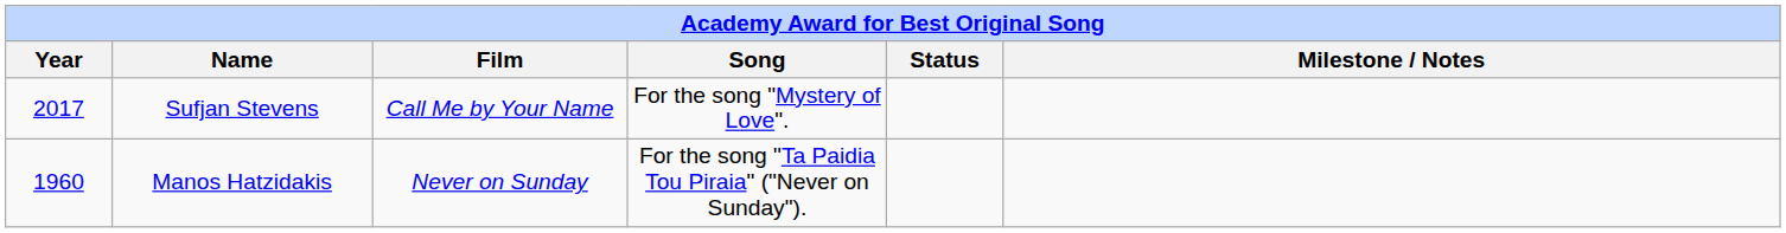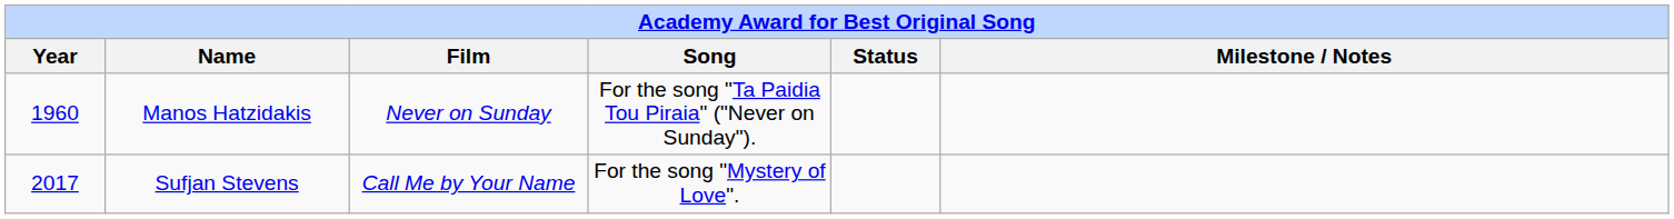 <table class="wikitable" style="text-align: center">
 <tr ---- bgcolor="#bfd7ff">
 <td colspan=6 align=center><strong><a href='#'>Academy Award for Best Original Song</a></strong></td>
 </tr>
 <tr ---- bgcolor="#ebf5ff">
 <th width="75">Year</th>
 <th width="200">Name</th>
 <th width="200">Film</th>
 <th width="200">Song</th>
 <th width="80">Status</th>
 <th width="650">Milestone / Notes</th>
 </tr>
 <tr>
+<td><a href='#'>1960</a></td>
+<td><a href='#'>Manos Hatzidakis</a></td>
+<td><em><a href='#'>Never on Sunday</a></em></td>
+<td>For the song "<a href='#'>Ta Paidia Tou Piraia</a>" ("Never on Sunday").</td>
+<td></td>
+<td></td>
+</tr>
+<tr>
 <td><a href='#'>2017</a></td>
 <td><a href='#'>Sufjan Stevens</a></td>
 <td><em><a href='#'>Call Me by Your Name</a></em></td>
 <td>For the song "<a href='#'>Mystery of Love</a>".</td>
 <td></td>
 <td></td>
 </tr>
-<tr>
-<td><a href='#'>1960</a></td>
-<td><a href='#'>Manos Hatzidakis</a></td>
-<td><em><a href='#'>Never on Sunday</a></em></td>
-<td>For the song "<a href='#'>Ta Paidia Tou Piraia</a>" ("Never on Sunday").</td>
-<td></td>
-<td></td>
-</tr>
 </table>
